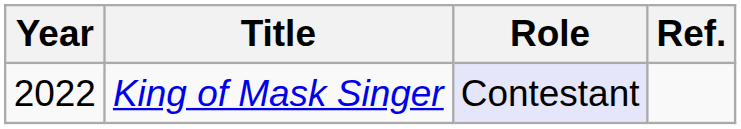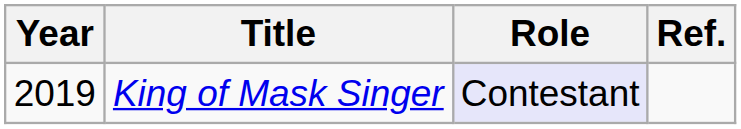 <table class="wikitable">
 <tr>
 <th>Year</th>
 <th>Title</th>
 <th>Role</th>
 <th>Ref.</th>
 </tr>
 <tr>
-<td>2022</td>
+<td>2019</td>
 <td><em><a href='#'>King of Mask Singer</a></em></td>
 <td style="background: lavender;">Contestant</td>
 <td></td>
 </tr>
 </table>
